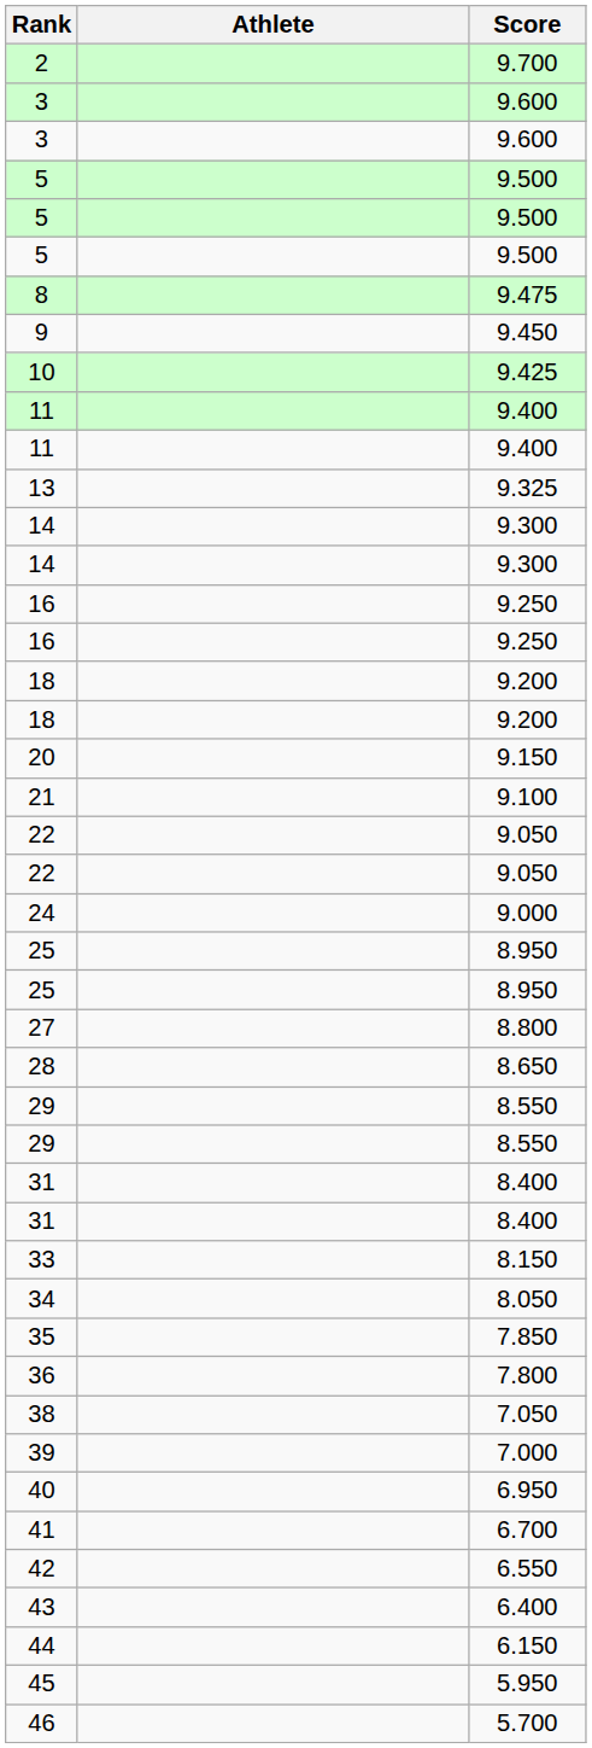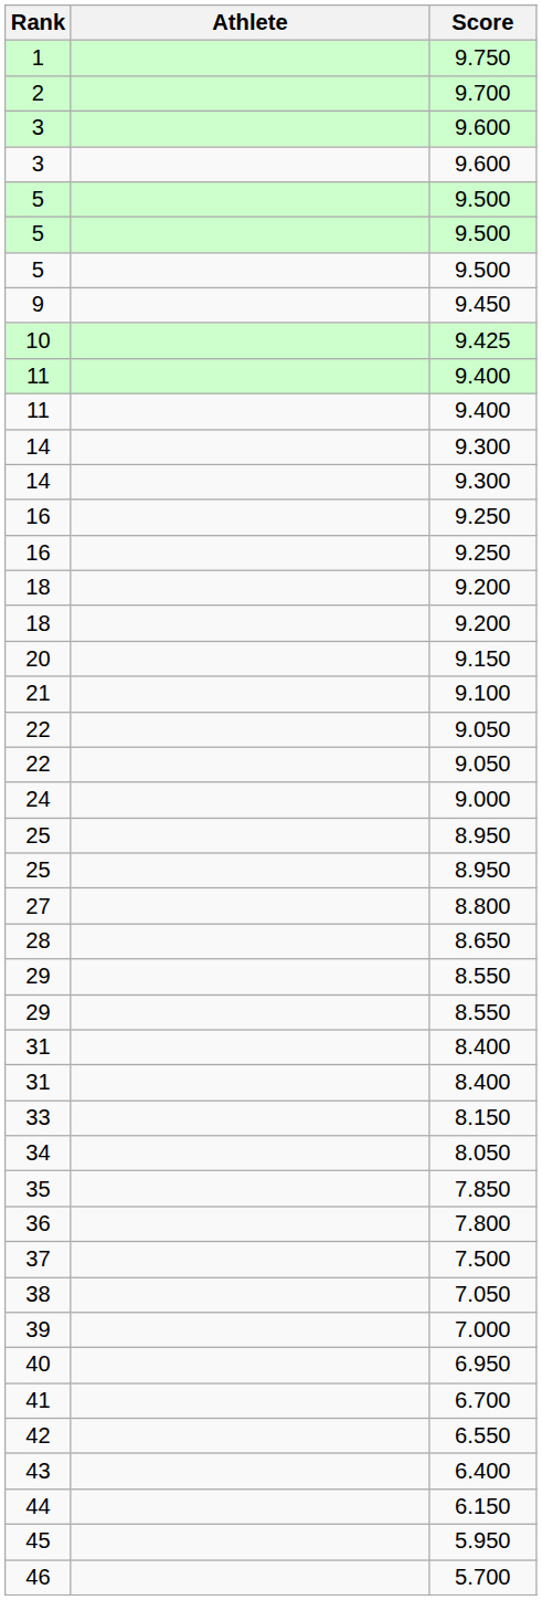 <table class=wikitable style="text-align:center">
 <tr>
 <th width=40>Rank</th>
 <th width=250>Athlete</th>
 <th width=70>Score</th>
+</tr>
+<tr bgcolor="ccffcc">
+<td>1</td>
+<td align=left></td>
+<td>9.750</td>
 </tr>
 <tr bgcolor="ccffcc">
 <td>2</td>
 <td align=left></td>
 <td>9.700</td>
 </tr>
 <tr bgcolor="ccffcc">
 <td>3</td>
 <td align=left></td>
 <td>9.600</td>
 </tr>
 <tr>
 <td>3</td>
 <td align=left></td>
 <td>9.600</td>
 </tr>
 <tr bgcolor="ccffcc">
 <td>5</td>
 <td align=left></td>
 <td>9.500</td>
 </tr>
 <tr bgcolor="ccffcc">
 <td>5</td>
 <td align=left></td>
 <td>9.500</td>
 </tr>
 <tr>
 <td>5</td>
 <td align=left></td>
 <td>9.500</td>
 </tr>
-<tr bgcolor="ccffcc">
-<td>8 </td>
-<td align=left></td>
-<td>9.475</td>
-</tr>
 <tr>
 <td>9 </td>
 <td align=left></td>
 <td>9.450</td>
 </tr>
 <tr bgcolor="ccffcc">
 <td>10</td>
 <td align=left></td>
 <td>9.425</td>
 </tr>
 <tr bgcolor="ccffcc">
 <td>11</td>
 <td align=left></td>
 <td>9.400</td>
 </tr>
 <tr>
 <td>11</td>
 <td align=left></td>
 <td>9.400</td>
-</tr>
-<tr>
-<td>13</td>
-<td align=left></td>
-<td>9.325</td>
 </tr>
 <tr>
 <td>14</td>
 <td align=left></td>
 <td>9.300</td>
 </tr>
 <tr>
 <td>14</td>
 <td align=left></td>
 <td>9.300</td>
 </tr>
 <tr>
 <td>16</td>
 <td align=left></td>
 <td>9.250</td>
 </tr>
 <tr>
 <td>16</td>
 <td align=left></td>
 <td>9.250</td>
 </tr>
 <tr>
 <td>18</td>
 <td align=left></td>
 <td>9.200</td>
 </tr>
 <tr>
 <td>18</td>
 <td align=left></td>
 <td>9.200</td>
 </tr>
 <tr>
 <td>20</td>
 <td align=left></td>
 <td>9.150</td>
 </tr>
 <tr>
 <td>21</td>
 <td align=left></td>
 <td>9.100</td>
 </tr>
 <tr>
 <td>22</td>
 <td align=left></td>
 <td>9.050</td>
 </tr>
 <tr>
 <td>22</td>
 <td align=left></td>
 <td>9.050</td>
 </tr>
 <tr>
 <td>24</td>
 <td align=left></td>
 <td>9.000</td>
 </tr>
 <tr>
 <td>25</td>
 <td align=left></td>
 <td>8.950</td>
 </tr>
 <tr>
 <td>25</td>
 <td align=left></td>
 <td>8.950</td>
 </tr>
 <tr>
 <td>27</td>
 <td align=left></td>
 <td>8.800</td>
 </tr>
 <tr>
 <td>28</td>
 <td align=left></td>
 <td>8.650</td>
 </tr>
 <tr>
 <td>29</td>
 <td align=left></td>
 <td>8.550</td>
 </tr>
 <tr>
 <td>29</td>
 <td align=left></td>
 <td>8.550</td>
 </tr>
 <tr>
 <td>31</td>
 <td align=left></td>
 <td>8.400</td>
 </tr>
 <tr>
 <td>31</td>
 <td align=left></td>
 <td>8.400</td>
 </tr>
 <tr>
 <td>33</td>
 <td align=left></td>
 <td>8.150</td>
 </tr>
 <tr>
 <td>34</td>
 <td align=left></td>
 <td>8.050</td>
 </tr>
 <tr>
 <td>35</td>
 <td align=left></td>
 <td>7.850</td>
 </tr>
 <tr>
 <td>36</td>
 <td align=left></td>
 <td>7.800</td>
 </tr>
 <tr>
+<td>37</td>
+<td align=left></td>
+<td>7.500</td>
+</tr>
+<tr>
 <td>38</td>
 <td align=left></td>
 <td>7.050</td>
 </tr>
 <tr>
 <td>39</td>
 <td align=left></td>
 <td>7.000</td>
 </tr>
 <tr>
 <td>40</td>
 <td align=left></td>
 <td>6.950</td>
 </tr>
 <tr>
 <td>41</td>
 <td align=left></td>
 <td>6.700</td>
 </tr>
 <tr>
 <td>42</td>
 <td align=left></td>
 <td>6.550</td>
 </tr>
 <tr>
 <td>43</td>
 <td align=left></td>
 <td>6.400</td>
 </tr>
 <tr>
 <td>44</td>
 <td align=left></td>
 <td>6.150</td>
 </tr>
 <tr>
 <td>45</td>
 <td align=left></td>
 <td>5.950</td>
 </tr>
 <tr>
 <td>46</td>
 <td align=left></td>
 <td>5.700</td>
 </tr>
 </table>
